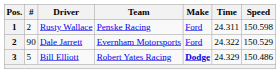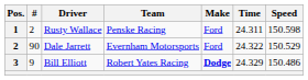 <table class="wikitable" style="font-size:95%">
 <tr>
 <th>Pos.</th>
 <th>#</th>
 <th>Driver</th>
 <th>Team</th>
 <th>Make</th>
 <th>Time</th>
 <th>Speed</th>
 </tr>
 <tr>
 <th>1</th>
 <td>2</td>
 <td><a href='#'>Rusty Wallace</a></td>
 <td><a href='#'>Penske Racing</a></td>
 <td><a href='#'>Ford</a></td>
 <td>24.311</td>
 <td>150.598</td>
 </tr>
 <tr>
 <th>2</th>
 <td>90</td>
 <td><a href='#'>Dale Jarrett</a></td>
 <td><a href='#'>Evernham Motorsports</a></td>
 <td><a href='#'>Ford</a></td>
 <td>24.322</td>
 <td>150.529</td>
 </tr>
 <tr>
 <th>3</th>
-<td>5</td>
+<td>9</td>
 <td><a href='#'>Bill Elliott</a></td>
 <td><a href='#'>Robert Yates Racing</a></td>
 <td><strong><a href='#'>Dodge</a></strong></td>
 <td>24.329</td>
 <td>150.486</td>
 </tr>
 <tr>
 <th colspan="7"></th>
 </tr>
 </table>
